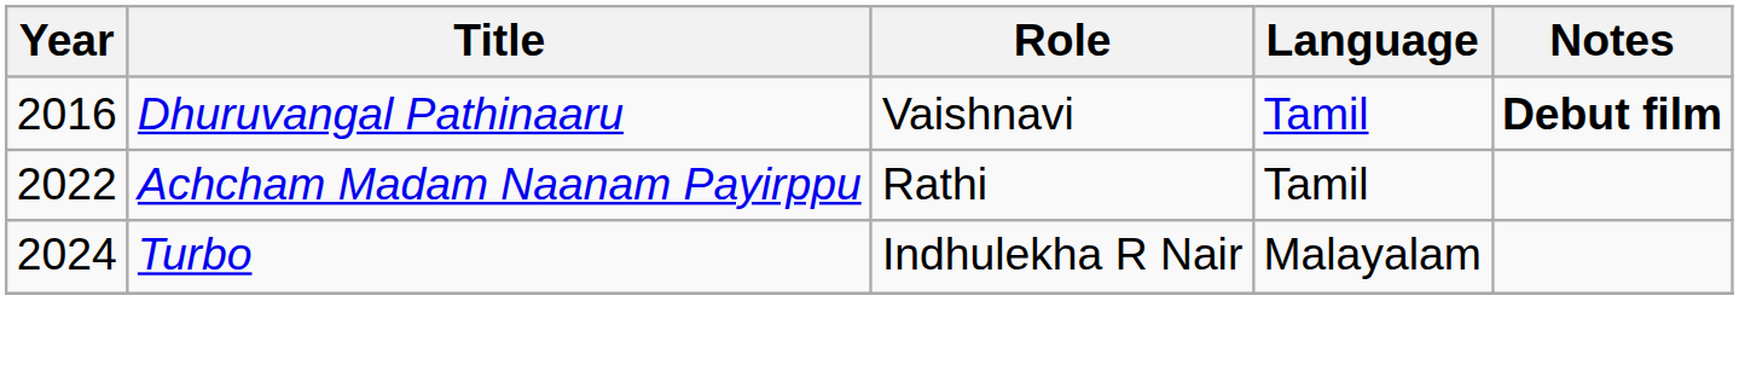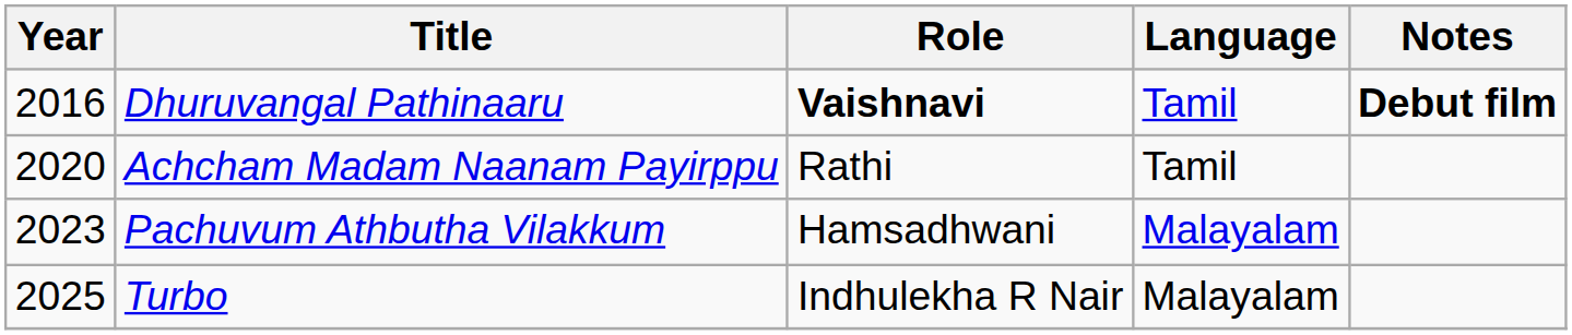 <table class="wikitable sortable">
 <tr>
 <th>Year</th>
 <th>Title</th>
 <th>Role</th>
 <th>Language</th>
 <th class="unsortable">Notes</th>
 </tr>
 <tr>
 <td>2016</td>
 <td><em><a href='#'>Dhuruvangal Pathinaaru</a></em></td>
-<td>Vaishnavi</td>
+<td><strong>Vaishnavi</strong></td>
 <td><a href='#'>Tamil</a></td>
 <td><strong>Debut film</strong></td>
 </tr>
 <tr>
-<td>2022</td>
+<td>2020</td>
 <td><em><a href='#'>Achcham Madam Naanam Payirppu</a></em></td>
 <td>Rathi</td>
 <td>Tamil</td>
 <td></td>
 </tr>
 <tr>
-<td>2024</td>
+<td>2023</td>
+<td><em><a href='#'>Pachuvum Athbutha Vilakkum</a></em></td>
+<td>Hamsadhwani</td>
+<td><a href='#'>Malayalam</a></td>
+<td></td>
+</tr>
+<tr>
+<td>2025</td>
 <td><em><a href='#'>Turbo</a></em></td>
 <td>Indhulekha R Nair</td>
 <td>Malayalam</td>
 <td></td>
 </tr>
 <tr>
 </tr>
 </table>
